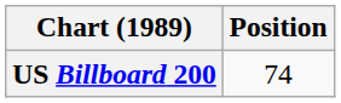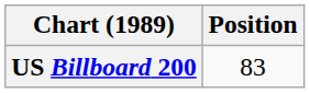 <table class="wikitable plainrowheaders" style="text-align:center">
 <tr>
 <th scope="col">Chart (1989)</th>
 <th scope="col">Position</th>
 </tr>
 <tr>
 <th scope="row">US <a href='#'><em>Billboard</em> 200</a></th>
-<td>74</td>
+<td>83</td>
 </tr>
 </table>
